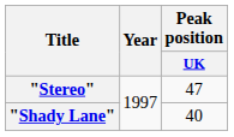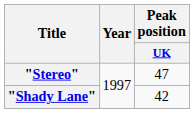 <table class="wikitable plainrowheaders" style="text-align:center;">
 <tr>
 <th scope="col" rowspan="2">Title</th>
 <th scope="col" rowspan="2">Year</th>
 <th scope="col">Peak position</th>
 </tr>
 <tr>
 <th style="width:2em;font-size:85%;"><a href='#'>UK</a><br></th>
 </tr>
 <tr>
 <th scope="row">"<a href='#'>Stereo</a>"</th>
 <td rowspan="2">1997</td>
 <td style="text-align:center;">47</td>
 </tr>
 <tr>
 <th scope="row">"<a href='#'>Shady Lane</a>"</th>
-<td style="text-align:center;">40</td>
+<td style="text-align:center;">42</td>
 </tr>
 </table>
